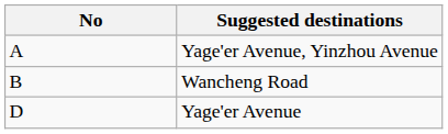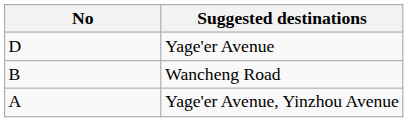 <table class="wikitable" style="margin-bottom: 10px;">
 <tr>
 <th width="135px">No</th>
 <th>Suggested destinations</th>
 </tr>
 <tr>
-<td>A</td>
-<td>Yage'er Avenue, Yinzhou Avenue</td>
+<td>D</td>
+<td>Yage'er Avenue</td>
 </tr>
 <tr>
 <td>B</td>
 <td>Wancheng Road</td>
 </tr>
 <tr>
-<td>D</td>
-<td>Yage'er Avenue</td>
+<td>A</td>
+<td>Yage'er Avenue, Yinzhou Avenue</td>
 </tr>
 </table>
